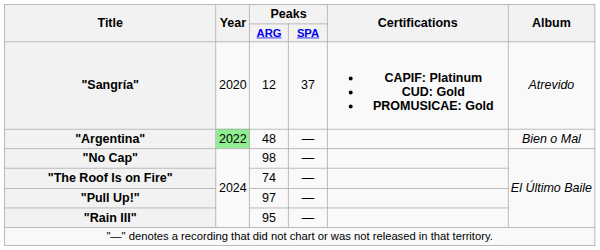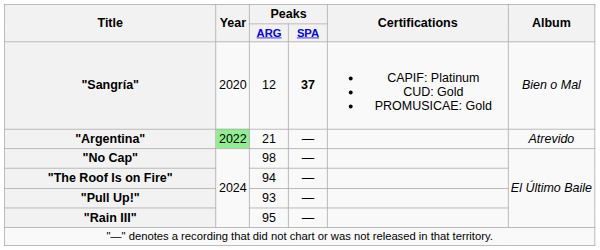 <table class="wikitable plainrowheaders" style="text-align:center;">
 <tr>
 <th scope="col" rowspan="2" style="width:16.5em;">Title</th>
 <th scope="col" rowspan="2" style="width:1em;">Year</th>
 <th colspan="2">Peaks</th>
 <th scope="col" rowspan="2" style="width:14em;">Certifications</th>
 <th scope="col" rowspan="2">Album</th>
 </tr>
 <tr>
 <th scope="col" style="width:3em;font-size:90%;"><a href='#'>ARG</a><br></th>
 <th scope="col" style="width:3em;font-size:90%;"><a href='#'>SPA</a><br></th>
 </tr>
 <tr>
 <th scope="row">"Sangría"<br></th>
 <td>2020</td>
 <td>12</td>
-<td>37</td>
-<td><strong><br><ul><li>CAPIF: Platinum</li><li>CUD: Gold</li><li>PROMUSICAE: Gold</li></ul></strong></td>
-<td><em>Atrevido</em></td>
+<td><strong>37</strong></td>
+<td><br><ul><li>CAPIF: Platinum</li><li>CUD: Gold</li><li>PROMUSICAE: Gold</li></ul></td>
+<td><em>Bien o Mal</em></td>
 </tr>
 <tr>
 <th scope="row">"Argentina"<br></th>
 <td style="background: lightgreen;">2022</td>
-<td>48</td>
+<td>21</td>
 <td>—</td>
 <td></td>
-<td><em>Bien o Mal</em></td>
+<td><em>Atrevido</em></td>
 </tr>
 <tr>
 <th scope="row">"No Cap"</th>
 <td rowspan="4">2024</td>
 <td>98</td>
 <td>—</td>
 <td></td>
 <td rowspan="4"><em>El Último Baile</em></td>
 </tr>
 <tr>
 <th scope="row">"The Roof Is on Fire"</th>
-<td>74</td>
+<td>94</td>
 <td>—</td>
 <td></td>
 </tr>
 <tr>
 <th scope="row">"Pull Up!"</th>
-<td>97</td>
+<td>93</td>
 <td>—</td>
 <td></td>
 </tr>
 <tr>
 <th scope="row">"Rain III"</th>
 <td>95</td>
 <td>—</td>
 <td></td>
 </tr>
 <tr>
 <td colspan="9" style="font-size:90%">"—" denotes a recording that did not chart or was not released in that territory.</td>
 </tr>
 </table>
